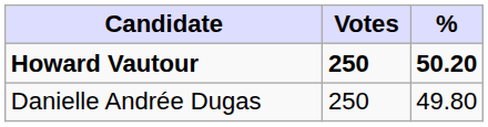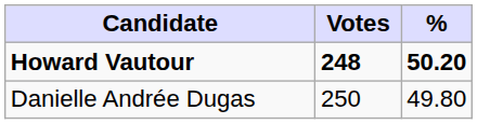 <table class="wikitable">
 <tr>
 <th style="background:#ddf; width:200px;">Candidate</th>
 <th style="background:#ddf; width:50px;">Votes</th>
 <th style="background:#ddf; width:30px;">%</th>
 </tr>
 <tr>
 <td><strong>Howard Vautour</strong></td>
-<td><strong>250</strong></td>
+<td><strong>248</strong></td>
 <td><strong>50.20</strong></td>
 </tr>
 <tr>
 <td>Danielle Andrée Dugas</td>
 <td>250</td>
 <td>49.80</td>
 </tr>
 </table>
